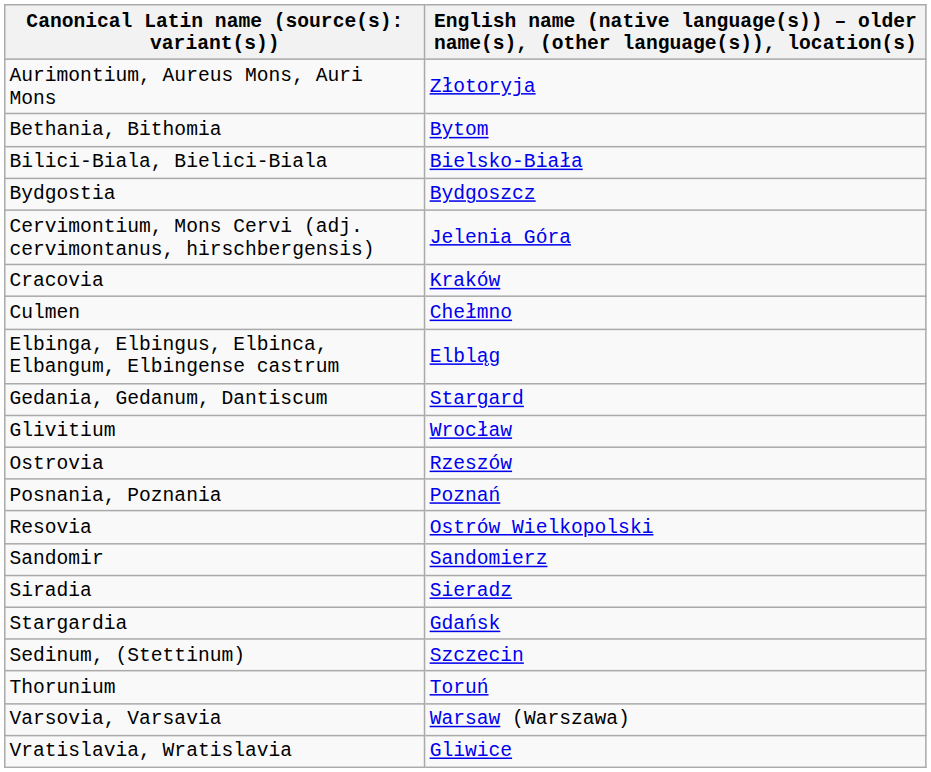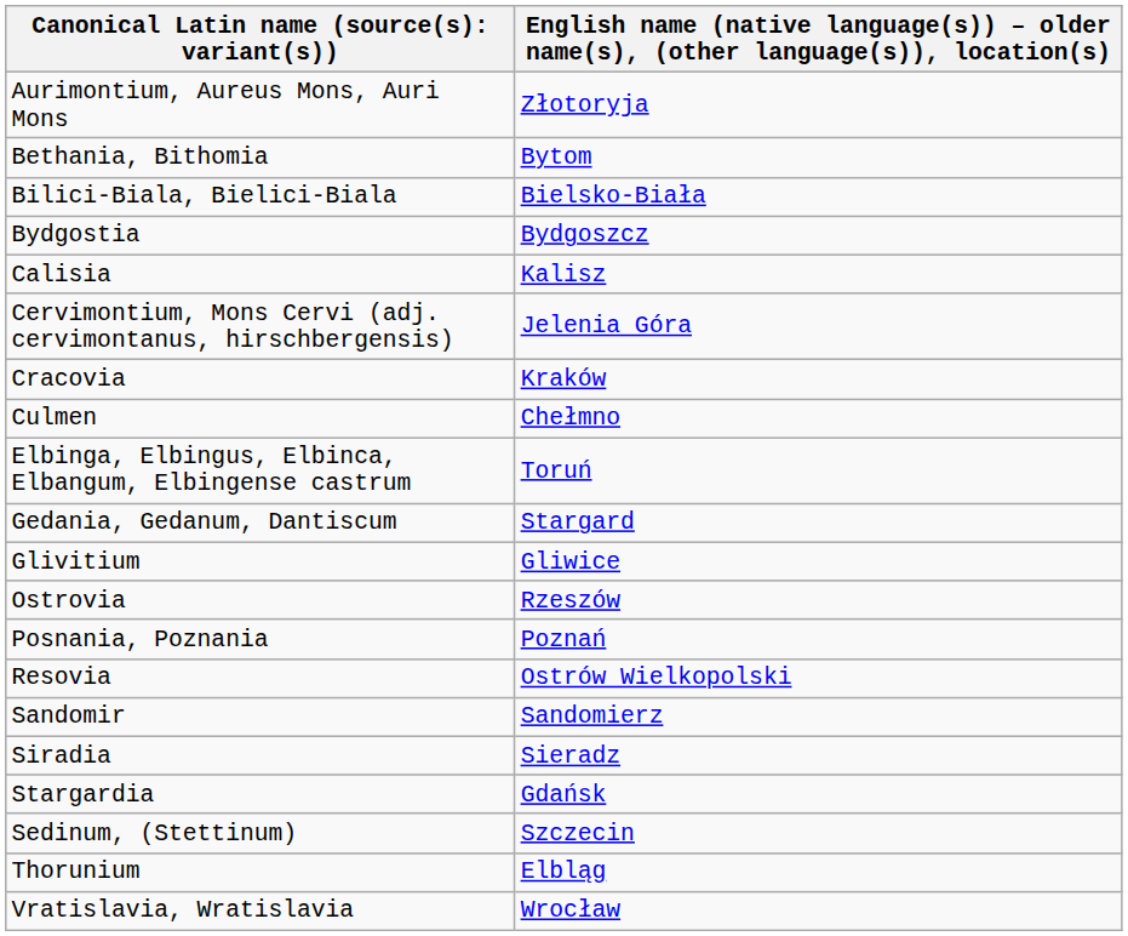 <table class="wikitable sortable">
 <tr>
 <th>Canonical Latin name (source(s): variant(s))</th>
 <th>English name (native language(s)) – older name(s), (other language(s)), location(s)</th>
 </tr>
 <tr>
 <td>Aurimontium, Aureus Mons, Auri Mons</td>
 <td><a href='#'>Złotoryja</a></td>
 </tr>
 <tr>
 <td>Bethania, Bithomia</td>
 <td><a href='#'>Bytom</a></td>
 </tr>
 <tr>
 <td>Bilici-Biala, Bielici-Biala</td>
 <td><a href='#'>Bielsko-Biała</a></td>
 </tr>
 <tr>
 <td>Bydgostia</td>
 <td><a href='#'>Bydgoszcz</a></td>
 </tr>
 <tr>
+<td>Calisia</td>
+<td><a href='#'>Kalisz</a></td>
+</tr>
+<tr>
 <td>Cervimontium, Mons Cervi (adj. cervimontanus, hirschbergensis)</td>
 <td><a href='#'>Jelenia Góra</a></td>
 </tr>
 <tr>
 <td>Cracovia</td>
 <td><a href='#'>Kraków</a></td>
 </tr>
 <tr>
 <td>Culmen</td>
 <td><a href='#'>Chełmno</a></td>
 </tr>
 <tr>
 <td>Elbinga, Elbingus, Elbinca, Elbangum, Elbingense castrum</td>
-<td><a href='#'>Elbląg</a></td>
+<td><a href='#'>Toruń</a></td>
 </tr>
 <tr>
 <td>Gedania, Gedanum, Dantiscum</td>
 <td><a href='#'>Stargard</a></td>
 </tr>
 <tr>
 <td>Glivitium</td>
-<td><a href='#'>Wrocław</a></td>
+<td><a href='#'>Gliwice</a></td>
 </tr>
 <tr>
 <td>Ostrovia</td>
 <td><a href='#'>Rzeszów</a></td>
 </tr>
 <tr>
 <td>Posnania, Poznania</td>
 <td><a href='#'>Poznań</a></td>
 </tr>
 <tr>
 <td>Resovia</td>
 <td><a href='#'>Ostrów Wielkopolski</a></td>
 </tr>
 <tr>
 <td>Sandomir</td>
 <td><a href='#'>Sandomierz</a></td>
 </tr>
 <tr>
 <td>Siradia</td>
 <td><a href='#'>Sieradz</a></td>
 </tr>
 <tr>
 <td>Stargardia</td>
 <td><a href='#'>Gdańsk</a></td>
 </tr>
 <tr>
 <td>Sedinum, (Stettinum)</td>
 <td><a href='#'>Szczecin</a></td>
 </tr>
 <tr>
 <td>Thorunium</td>
-<td><a href='#'>Toruń</a></td>
-</tr>
-<tr>
-<td>Varsovia, Varsavia</td>
-<td><a href='#'>Warsaw</a> (Warszawa)</td>
+<td><a href='#'>Elbląg</a></td>
 </tr>
 <tr>
 <td>Vratislavia, Wratislavia</td>
-<td><a href='#'>Gliwice</a></td>
+<td><a href='#'>Wrocław</a></td>
 </tr>
 </table>
